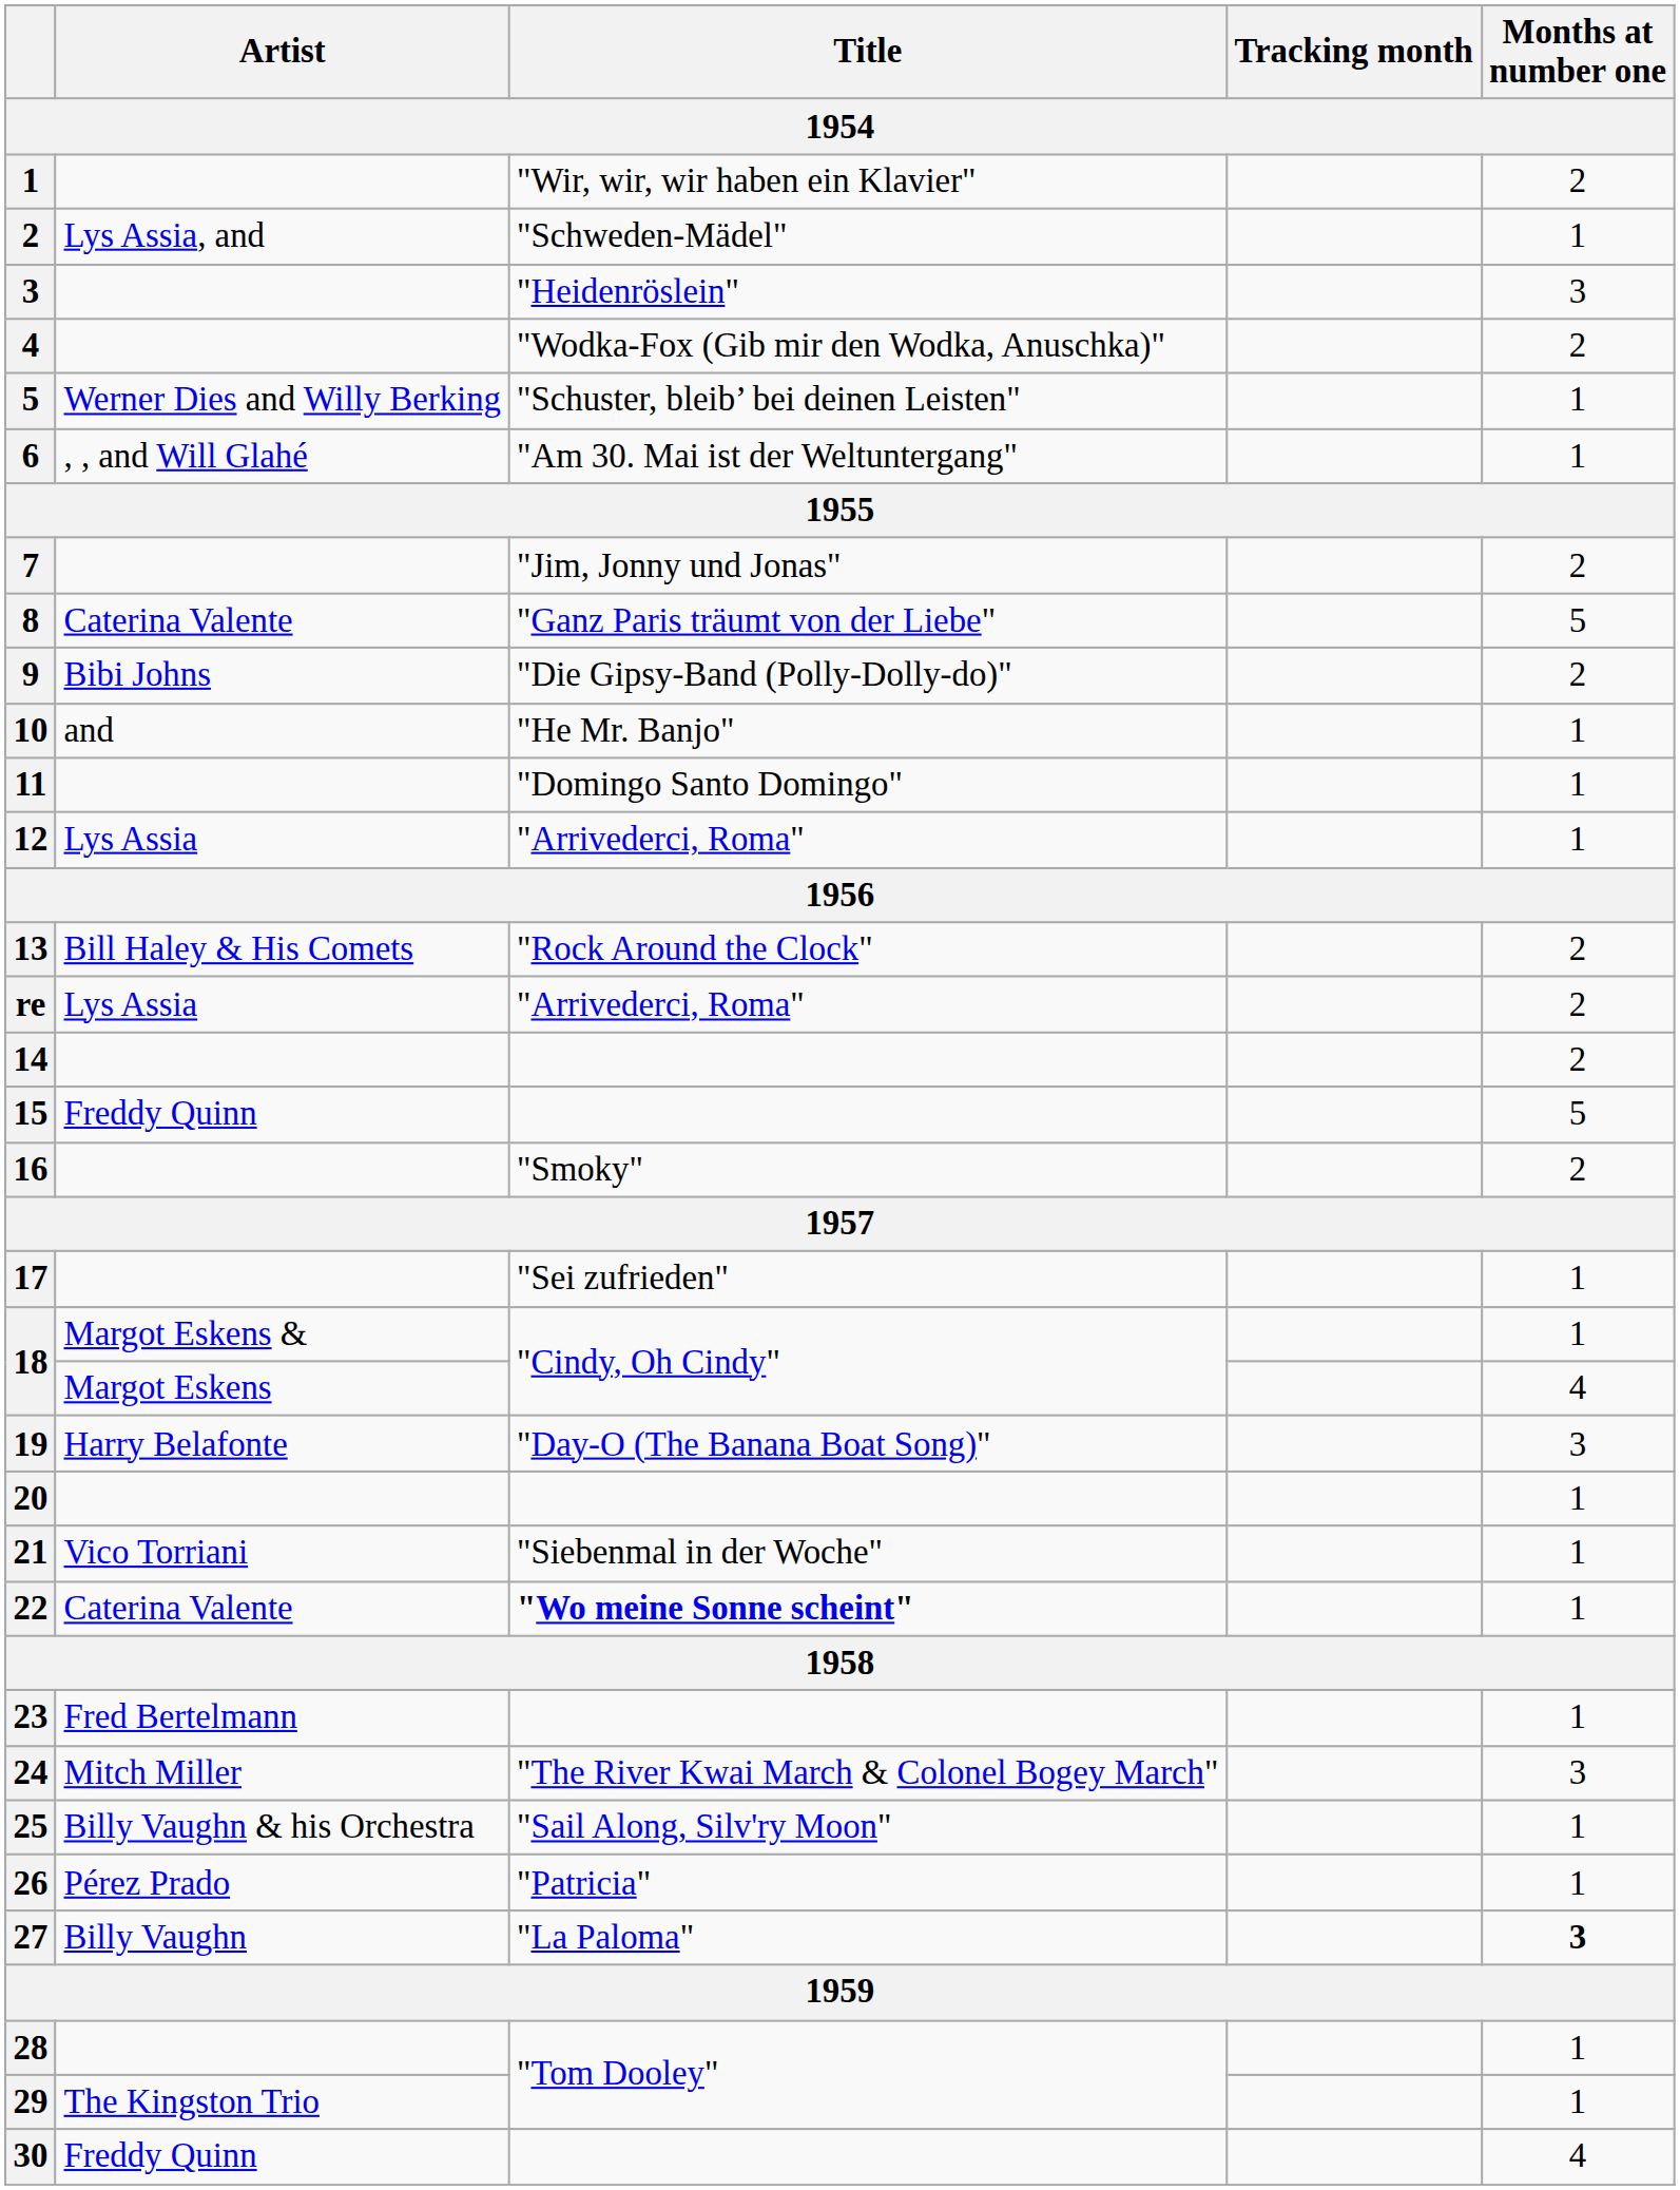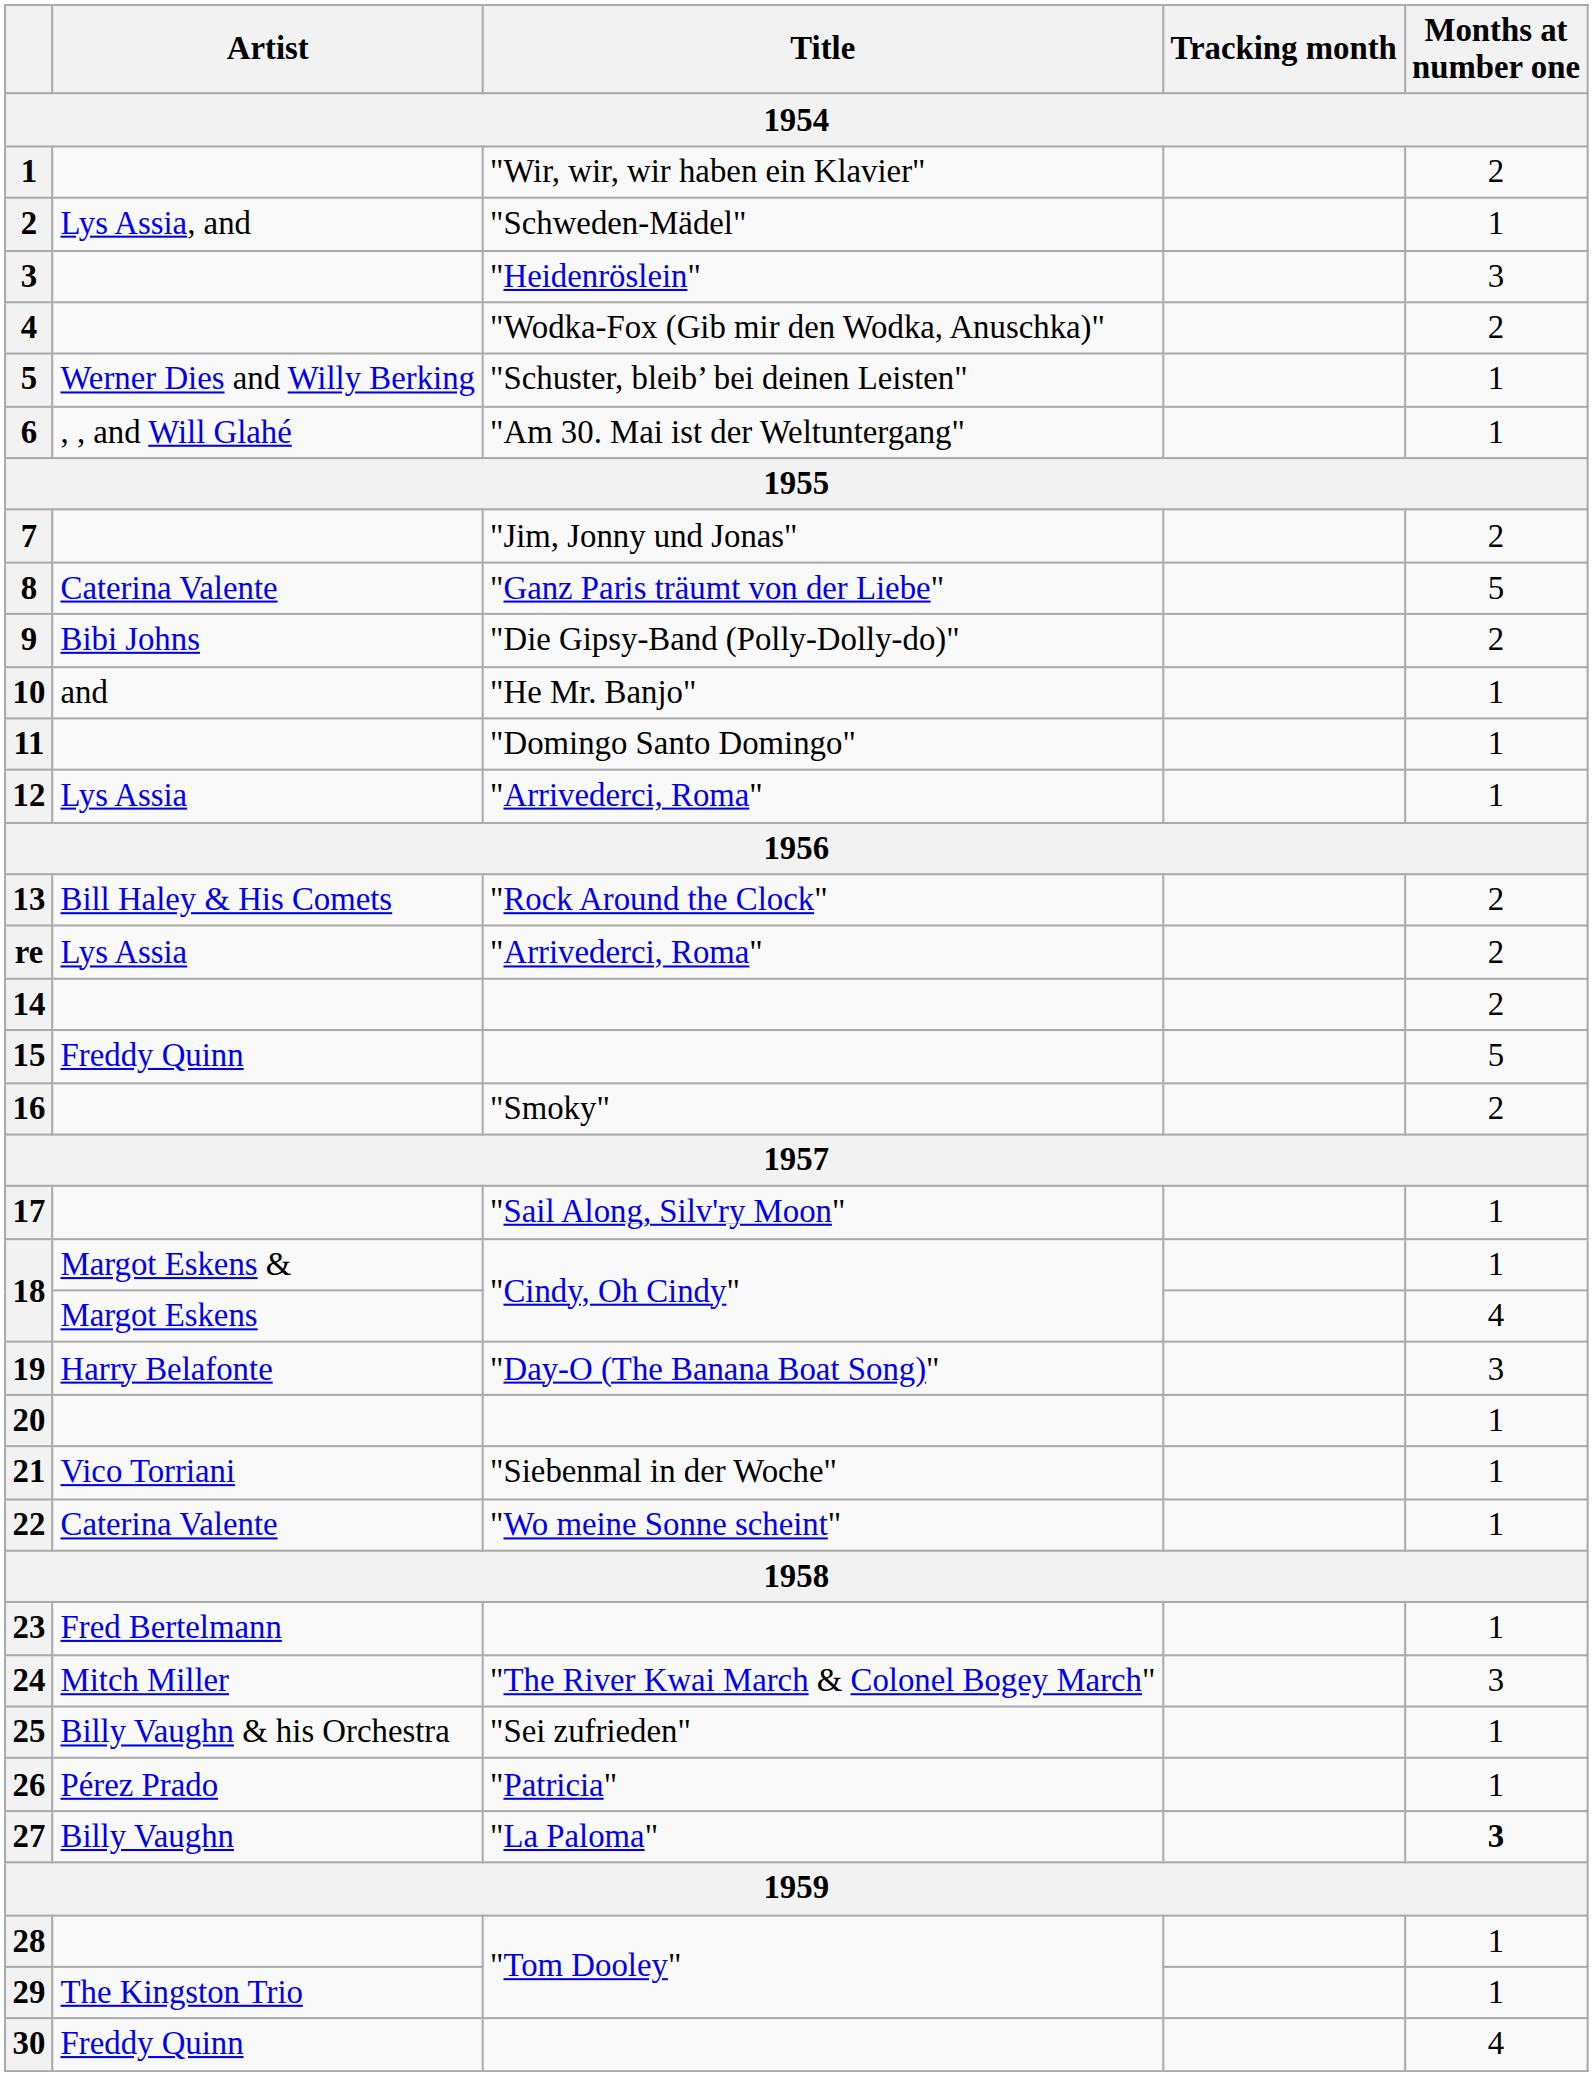 <table class="wikitable plainrowheaders sortable">
 <tr>
 <th scope=col></th>
 <th scope=col>Artist</th>
 <th scope=col>Title</th>
 <th scope=col>Tracking month</th>
 <th scope=col>Months at<br>number one</th>
 </tr>
 <tr class=unsortable>
 <th scope=row style="text-align:center;" colspan=6>1954</th>
 </tr>
 <tr>
 <th scope=row style="text-align:center;">1</th>
 <td></td>
 <td>"Wir, wir, wir haben ein Klavier"</td>
 <td></td>
 <td style="text-align:center;">2</td>
 </tr>
 <tr>
 <th scope=row style="text-align:center;">2</th>
 <td><a href='#'>Lys Assia</a>,  and </td>
 <td>"Schweden-Mädel"</td>
 <td></td>
 <td style="text-align:center;">1</td>
 </tr>
 <tr>
 <th scope=row style="text-align:center;">3</th>
 <td></td>
 <td>"<a href='#'>Heidenröslein</a>"</td>
 <td></td>
 <td style="text-align:center;">3</td>
 </tr>
 <tr>
 <th scope=row style="text-align:center;">4</th>
 <td></td>
 <td>"Wodka-Fox (Gib mir den Wodka, Anuschka)"</td>
 <td></td>
 <td style="text-align:center;">2</td>
 </tr>
 <tr>
 <th scope=row style="text-align:center;">5</th>
 <td><a href='#'>Werner Dies</a> and <a href='#'>Willy Berking</a></td>
 <td>"Schuster, bleib’ bei deinen Leisten"</td>
 <td></td>
 <td style="text-align:center;">1</td>
 </tr>
 <tr>
 <th scope=row style="text-align:center;">6</th>
 <td>, ,  and <a href='#'>Will Glahé</a></td>
 <td>"Am 30. Mai ist der Weltuntergang"</td>
 <td></td>
 <td style="text-align:center;">1</td>
 </tr>
 <tr class=unsortable>
 <th scope=row style="text-align:center;" colspan=6>1955</th>
 </tr>
 <tr>
 <th scope=row style="text-align:center;">7</th>
 <td></td>
 <td>"Jim, Jonny und Jonas"</td>
 <td></td>
 <td style="text-align:center;">2</td>
 </tr>
 <tr>
 <th scope=row style="text-align:center;">8</th>
 <td><a href='#'>Caterina Valente</a></td>
 <td>"<a href='#'>Ganz Paris träumt von der Liebe</a>"</td>
 <td></td>
 <td style="text-align:center;">5</td>
 </tr>
 <tr>
 <th scope=row style="text-align:center;">9</th>
 <td><a href='#'>Bibi Johns</a></td>
 <td>"Die Gipsy-Band (Polly-Dolly-do)"</td>
 <td></td>
 <td style="text-align:center;">2</td>
 </tr>
 <tr>
 <th scope=row style="text-align:center;">10</th>
 <td> and </td>
 <td>"He Mr. Banjo"</td>
 <td></td>
 <td style="text-align:center;">1</td>
 </tr>
 <tr>
 <th scope=row style="text-align:center;">11</th>
 <td></td>
 <td>"Domingo Santo Domingo"</td>
 <td></td>
 <td style="text-align:center;">1</td>
 </tr>
 <tr>
 <th scope=row style="text-align:center;">12</th>
 <td><a href='#'>Lys Assia</a></td>
 <td>"<a href='#'>Arrivederci, Roma</a>"</td>
 <td></td>
 <td style="text-align:center;">1</td>
 </tr>
 <tr class=unsortable>
 <th scope=row style="text-align:center;" colspan=6>1956</th>
 </tr>
 <tr>
 <th scope=row style="text-align:center;">13</th>
 <td><a href='#'>Bill Haley & His Comets</a></td>
 <td>"<a href='#'>Rock Around the Clock</a>"</td>
 <td></td>
 <td style="text-align:center;">2</td>
 </tr>
 <tr>
 <th scope=row style="text-align:center;">re</th>
 <td><a href='#'>Lys Assia</a></td>
 <td>"<a href='#'>Arrivederci, Roma</a>"</td>
 <td></td>
 <td style="text-align:center;">2</td>
 </tr>
 <tr>
 <th scope=row style="text-align:center;">14</th>
 <td></td>
 <td></td>
 <td></td>
 <td style="text-align:center;">2</td>
 </tr>
 <tr>
 <th scope=row style="text-align:center;">15</th>
 <td><a href='#'>Freddy Quinn</a></td>
 <td></td>
 <td></td>
 <td style="text-align:center;">5</td>
 </tr>
 <tr>
 <th scope=row style="text-align:center;">16</th>
 <td></td>
 <td>"Smoky"</td>
 <td></td>
 <td style="text-align:center;">2</td>
 </tr>
 <tr class=unsortable>
 <th scope=row style="text-align:center;" colspan=6>1957</th>
 </tr>
 <tr>
 <th scope=row style="text-align:center;">17</th>
 <td></td>
-<td>"Sei zufrieden"</td>
+<td>"<a href='#'>Sail Along, Silv'ry Moon</a>"</td>
 <td></td>
 <td style="text-align:center;">1</td>
 </tr>
 <tr>
 <th scope=row style="text-align:center;" rowspan="2">18</th>
 <td><a href='#'>Margot Eskens</a> & </td>
 <td rowspan="2">"<a href='#'>Cindy, Oh Cindy</a>"</td>
 <td></td>
 <td style="text-align:center;">1</td>
 </tr>
 <tr>
 <td><a href='#'>Margot Eskens</a></td>
 <td></td>
 <td style="text-align:center;">4</td>
 </tr>
 <tr>
 <th scope=row style="text-align:center;">19</th>
 <td><a href='#'>Harry Belafonte</a></td>
 <td>"<a href='#'>Day-O (The Banana Boat Song)</a>"</td>
 <td></td>
 <td style="text-align:center;">3</td>
 </tr>
 <tr>
 <th scope=row style="text-align:center;">20</th>
 <td></td>
 <td></td>
 <td></td>
 <td style="text-align:center;">1</td>
 </tr>
 <tr>
 <th scope=row style="text-align:center;">21</th>
 <td><a href='#'>Vico Torriani</a></td>
 <td>"Siebenmal in der Woche"</td>
 <td></td>
 <td style="text-align:center;">1</td>
 </tr>
 <tr>
 <th scope=row style="text-align:center;">22</th>
 <td><a href='#'>Caterina Valente</a></td>
-<td><strong>"<a href='#'>Wo meine Sonne scheint</a>"</strong></td>
+<td>"<a href='#'>Wo meine Sonne scheint</a>"</td>
 <td></td>
 <td style="text-align:center;">1</td>
 </tr>
 <tr class=unsortable>
 <th scope=row style="text-align:center;" colspan=6>1958</th>
 </tr>
 <tr>
 <th scope=row style="text-align:center;">23</th>
 <td><a href='#'>Fred Bertelmann</a></td>
 <td></td>
 <td></td>
 <td style="text-align:center;">1</td>
 </tr>
 <tr>
 <th scope=row style="text-align:center;">24</th>
 <td><a href='#'>Mitch Miller</a></td>
 <td>"<a href='#'>The River Kwai March</a> & <a href='#'>Colonel Bogey March</a>"</td>
 <td></td>
 <td style="text-align:center;">3</td>
 </tr>
 <tr>
 <th scope=row style="text-align:center;">25</th>
 <td><a href='#'>Billy Vaughn</a> & his Orchestra</td>
-<td>"<a href='#'>Sail Along, Silv'ry Moon</a>"</td>
+<td>"Sei zufrieden"</td>
 <td></td>
 <td style="text-align:center;">1</td>
 </tr>
 <tr>
 <th scope=row style="text-align:center;">26</th>
 <td><a href='#'>Pérez Prado</a></td>
 <td>"<a href='#'>Patricia</a>"</td>
 <td></td>
 <td style="text-align:center;">1</td>
 </tr>
 <tr>
 <th scope=row style="text-align:center;">27</th>
 <td><a href='#'>Billy Vaughn</a></td>
 <td>"<a href='#'>La Paloma</a>"</td>
 <td></td>
 <td style="text-align:center;"><strong>3</strong></td>
 </tr>
 <tr class=unsortable>
 <th scope=row style="text-align:center;" colspan=6>1959</th>
 </tr>
 <tr>
 <th scope=row style="text-align:center;">28</th>
 <td></td>
 <td rowspan="2">"<a href='#'>Tom Dooley</a>"</td>
 <td></td>
 <td style="text-align:center;">1</td>
 </tr>
 <tr>
 <th scope=row style="text-align:center;">29</th>
 <td><a href='#'>The Kingston Trio</a></td>
 <td></td>
 <td style="text-align:center;">1</td>
 </tr>
 <tr>
 <th scope=row style="text-align:center;">30</th>
 <td><a href='#'>Freddy Quinn</a></td>
 <td></td>
 <td></td>
 <td style="text-align:center;">4</td>
 </tr>
 <tr>
 </tr>
 </table>
